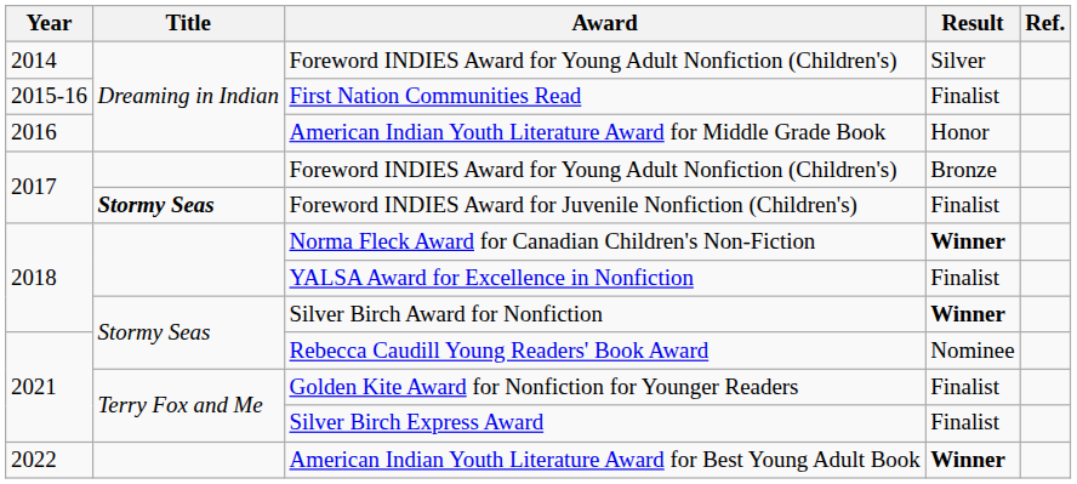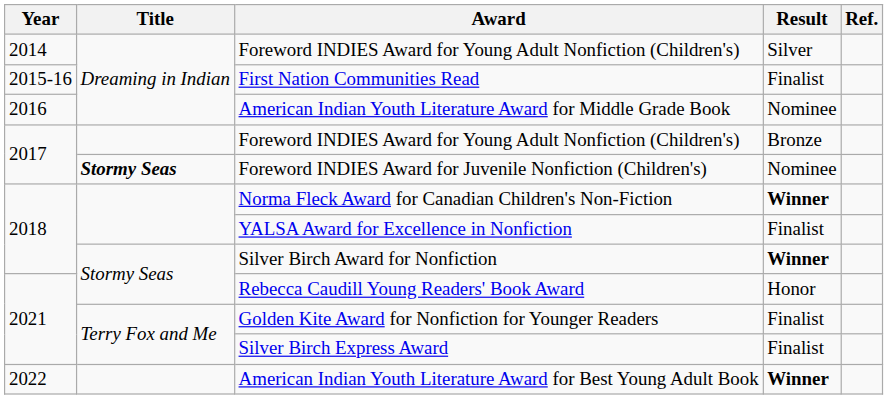 <table class="wikitable">
 <tr>
 <th>Year</th>
 <th>Title</th>
 <th>Award</th>
 <th>Result</th>
 <th>Ref.</th>
 </tr>
 <tr>
 <td>2014</td>
 <td rowspan="3"><em>Dreaming in Indian</em></td>
 <td>Foreword INDIES Award for Young Adult Nonfiction (Children's)</td>
 <td>Silver</td>
 <td></td>
 </tr>
 <tr>
 <td>2015-16</td>
 <td><a href='#'>First Nation Communities Read</a></td>
 <td>Finalist</td>
 <td></td>
 </tr>
 <tr>
 <td>2016</td>
 <td><a href='#'>American Indian Youth Literature Award</a> for Middle Grade Book</td>
-<td>Honor</td>
+<td>Nominee</td>
 <td></td>
 </tr>
 <tr>
 <td rowspan="2">2017</td>
 <td></td>
 <td>Foreword INDIES Award for Young Adult Nonfiction (Children's)</td>
 <td>Bronze</td>
 <td></td>
 </tr>
 <tr>
 <td><strong><em>Stormy Seas</em></strong></td>
 <td>Foreword INDIES Award for Juvenile Nonfiction (Children's)</td>
-<td>Finalist</td>
+<td>Nominee</td>
 <td></td>
 </tr>
 <tr>
 <td rowspan="3">2018</td>
 <td rowspan="2"></td>
 <td><a href='#'>Norma Fleck Award</a> for Canadian Children's Non-Fiction</td>
 <td><strong>Winner</strong></td>
 <td></td>
 </tr>
 <tr>
 <td><a href='#'>YALSA Award for Excellence in Nonfiction</a></td>
 <td>Finalist</td>
 <td></td>
 </tr>
 <tr>
 <td rowspan="2"><em>Stormy Seas</em></td>
 <td>Silver Birch Award for Nonfiction</td>
 <td><strong>Winner</strong></td>
 <td></td>
 </tr>
 <tr>
 <td rowspan="3">2021</td>
 <td><a href='#'>Rebecca Caudill Young Readers' Book Award</a></td>
-<td>Nominee</td>
+<td>Honor</td>
 <td></td>
 </tr>
 <tr>
 <td rowspan="2"><em>Terry Fox and Me</em></td>
 <td><a href='#'>Golden Kite Award</a> for Nonfiction for Younger Readers</td>
 <td>Finalist</td>
 <td></td>
 </tr>
 <tr>
 <td><a href='#'>Silver Birch Express Award</a></td>
 <td>Finalist</td>
 <td></td>
 </tr>
 <tr>
 <td>2022</td>
 <td></td>
 <td><a href='#'>American Indian Youth Literature Award</a> for Best Young Adult Book</td>
 <td><strong>Winner</strong></td>
 <td></td>
 </tr>
 </table>
